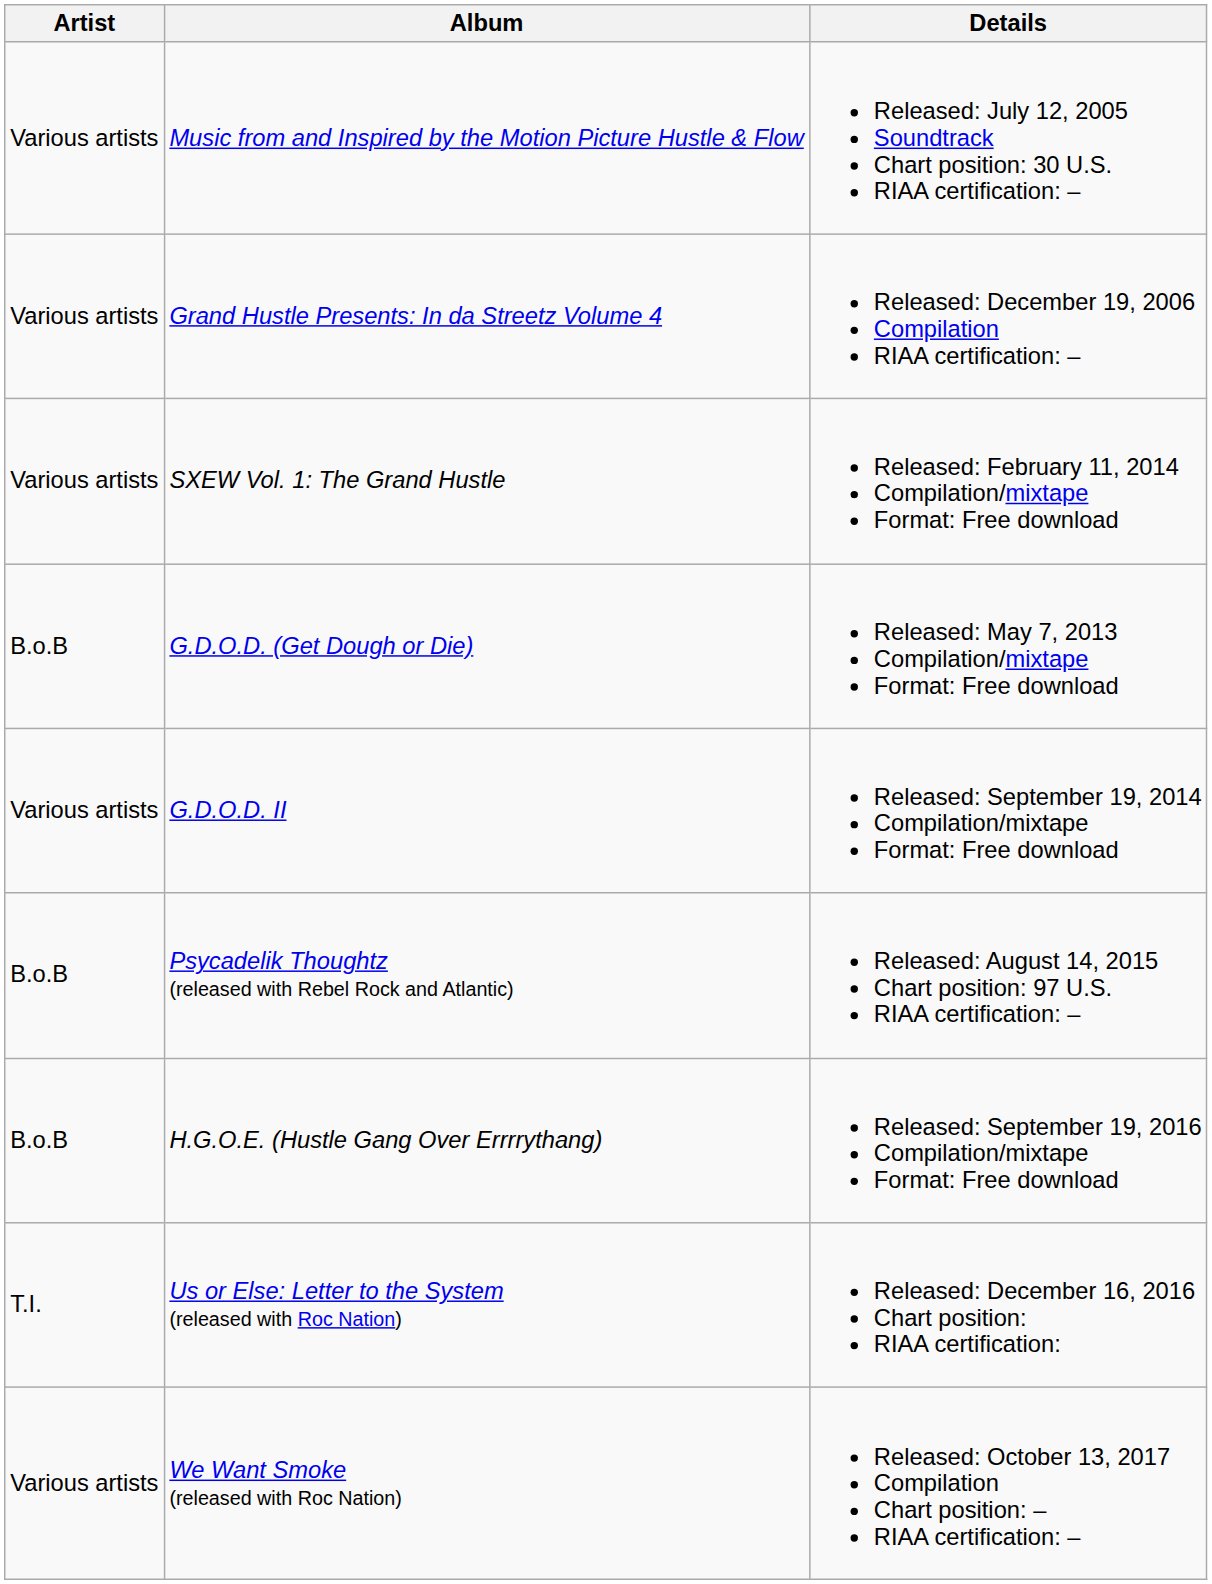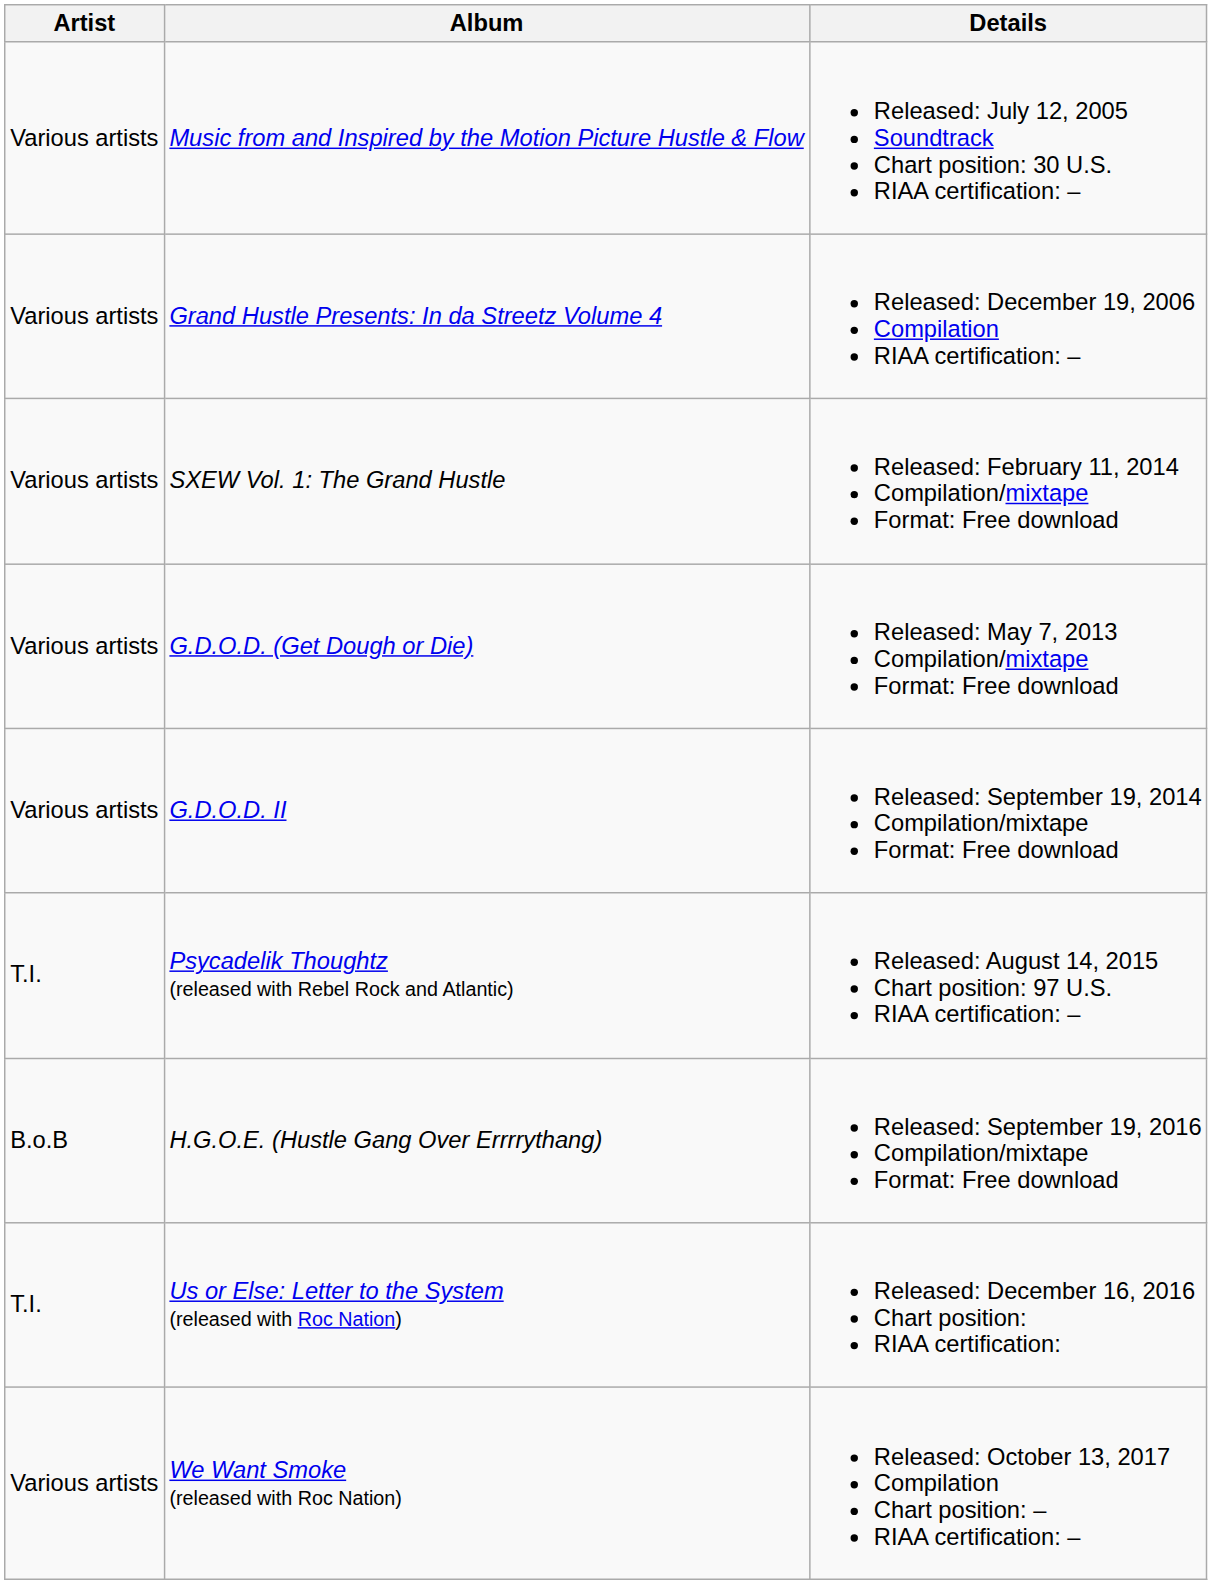 <table class="wikitable sortable">
 <tr>
 <th>Artist</th>
 <th>Album</th>
 <th class="unsortable">Details</th>
 </tr>
 <tr>
 <td>Various artists</td>
 <td><em><a href='#'>Music from and Inspired by the Motion Picture Hustle & Flow</a></em></td>
 <td><br><ul><li>Released: July 12, 2005</li><li><a href='#'>Soundtrack</a></li><li>Chart position: 30 U.S.</li><li>RIAA certification: –</li></ul></td>
 </tr>
 <tr>
 <td>Various artists</td>
 <td><em><a href='#'>Grand Hustle Presents: In da Streetz Volume 4</a></em></td>
 <td><br><ul><li>Released: December 19, 2006</li><li><a href='#'>Compilation</a></li><li>RIAA certification: –</li></ul></td>
 </tr>
 <tr>
 <td>Various artists</td>
 <td><em>SXEW Vol. 1: The Grand Hustle</em></td>
 <td><br><ul><li>Released: February 11, 2014</li><li>Compilation/<a href='#'>mixtape</a></li><li>Format: Free download</li></ul></td>
 </tr>
 <tr>
-<td>B.o.B</td>
+<td>Various artists</td>
 <td><em><a href='#'>G.D.O.D. (Get Dough or Die)</a></em></td>
 <td><br><ul><li>Released: May 7, 2013</li><li>Compilation/<a href='#'>mixtape</a></li><li>Format: Free download</li></ul></td>
 </tr>
 <tr>
 <td>Various artists</td>
 <td><em><a href='#'>G.D.O.D. II</a></em></td>
 <td><br><ul><li>Released: September 19, 2014</li><li>Compilation/mixtape</li><li>Format: Free download</li></ul></td>
 </tr>
 <tr>
-<td>B.o.B</td>
+<td>T.I.</td>
 <td><em><a href='#'>Psycadelik Thoughtz</a></em><br><small>(released with Rebel Rock and Atlantic)</small></td>
 <td><br><ul><li>Released: August 14, 2015</li><li>Chart position: 97 U.S.</li><li>RIAA certification: –</li></ul></td>
 </tr>
 <tr>
 <td>B.o.B</td>
 <td><em>H.G.O.E. (Hustle Gang Over Errrrythang)</em></td>
 <td><br><ul><li>Released: September 19, 2016</li><li>Compilation/mixtape</li><li>Format: Free download</li></ul></td>
 </tr>
 <tr>
 <td>T.I.</td>
 <td><em><a href='#'>Us or Else: Letter to the System</a></em><br><small>(released with <a href='#'>Roc Nation</a>)</small></td>
 <td><br><ul><li>Released: December 16, 2016</li><li>Chart position:</li><li>RIAA certification:</li></ul></td>
 </tr>
 <tr>
 <td>Various artists</td>
 <td><em><a href='#'>We Want Smoke</a></em><br><small>(released with Roc Nation)</small></td>
 <td><br><ul><li>Released: October 13, 2017</li><li>Compilation</li><li>Chart position: –</li><li>RIAA certification: –</li></ul></td>
 </tr>
 <tr>
 </tr>
 </table>
